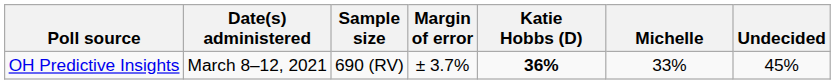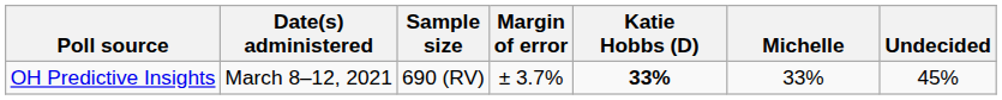 <table class="wikitable" style="font-size:90%;text-align:center;">
 <tr valign=bottom>
 <th>Poll source</th>
 <th>Date(s)<br>administered</th>
 <th>Sample<br>size</th>
 <th>Margin<br>of error</th>
 <th style="width:100px;">Katie<br>Hobbs (D)</th>
 <th style="width:100px;">Michelle<br></th>
 <th>Undecided</th>
 </tr>
 <tr>
 <td style="text-align:left;"><a href='#'>OH Predictive Insights</a></td>
 <td>March 8–12, 2021</td>
 <td>690 (RV)</td>
 <td>± 3.7%</td>
-<td><strong>36%</strong></td>
+<td><strong>33%</strong></td>
 <td>33%</td>
 <td>45%</td>
 </tr>
 </table>
